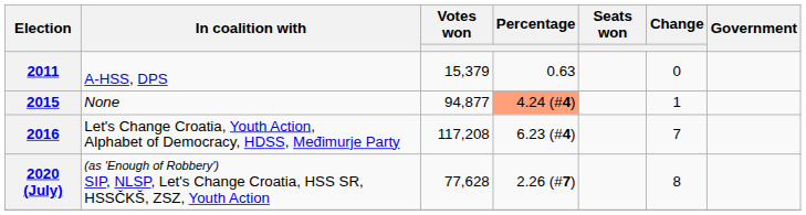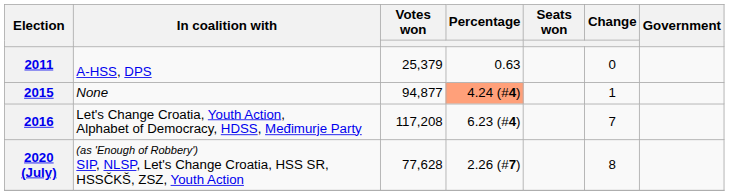 <table class="wikitable" style="text-align: left;">
 <tr>
 <th rowspan="2">Election</th>
 <th rowspan="2">In coalition with</th>
 <th>Votes won</th>
 <th>Percentage</th>
 <th>Seats won</th>
 <th>Change</th>
 <th rowspan="2">Government</th>
 </tr>
 <tr>
 <th colspan="2"></th>
 <th colspan="2"></th>
 </tr>
 <tr>
 <th><a href='#'>2011 </a></th>
 <td><em></em><br><a href='#'>A-HSS</a>, <a href='#'>DPS</a></td>
-<td align="right">15,379</td>
+<td align="right">25,379</td>
 <td align="right">0.63</td>
 <td></td>
 <td align="center">0</td>
 <td></td>
 </tr>
 <tr>
 <th><a href='#'>2015 </a></th>
 <td><em>None</em></td>
 <td align="right">94,877</td>
 <td align="right" style="background: lightsalmon;">4.24 (#<strong>4</strong>)</td>
 <td></td>
 <td align="center"> 1</td>
 <td></td>
 </tr>
 <tr>
 <th><a href='#'>2016 </a></th>
 <td>Let's Change Croatia, <a href='#'>Youth Action</a>,<br>Alphabet of Democracy, <a href='#'>HDSS</a>, <a href='#'>Međimurje Party</a></td>
 <td align="right">117,208</td>
 <td align="right">6.23 (#<strong>4</strong>)</td>
 <td></td>
 <td align="center"> 7</td>
 <td></td>
 </tr>
 <tr>
 <th><a href='#'>2020 (July)</a></th>
 <td><em><small>(as 'Enough of Robbery')</small></em><br><a href='#'>SIP</a>, <a href='#'>NLSP</a>, Let's Change Croatia, HSS SR, HSSČKŠ, ZSZ, <a href='#'>Youth Action</a></td>
 <td align="right">77,628</td>
 <td align="right">2.26 (#<strong>7</strong>)</td>
 <td></td>
 <td align="center"> 8</td>
 <td></td>
 </tr>
 <tr>
 </tr>
 </table>
